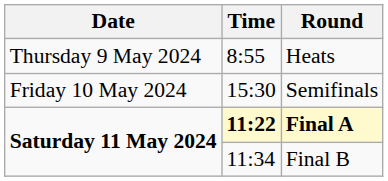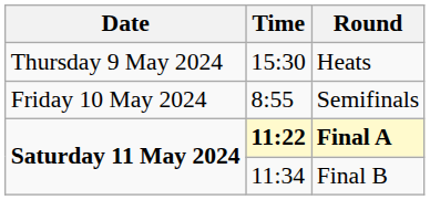 <table class="wikitable">
 <tr>
 <th>Date</th>
 <th>Time</th>
 <th>Round</th>
 </tr>
 <tr>
 <td>Thursday 9 May 2024</td>
-<td>8:55</td>
+<td>15:30</td>
 <td>Heats</td>
 </tr>
 <tr>
 <td>Friday 10 May 2024</td>
-<td>15:30</td>
+<td>8:55</td>
 <td>Semifinals</td>
 </tr>
 <tr>
 <td rowspan=2><strong>Saturday 11 May 2024</strong></td>
 <td style=background:lemonchiffon><strong>11:22</strong></td>
 <td style=background:lemonchiffon><strong>Final A</strong></td>
 </tr>
 <tr>
 <td>11:34</td>
 <td>Final B</td>
 </tr>
 </table>
